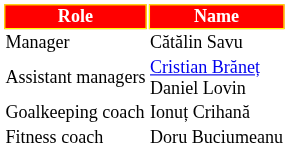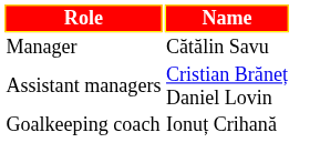 <table class="toccolours">
 <tr>
 <th style="background:#FF0000;color:#FFFFFF;border:1px solid #FFFF00;">Role</th>
 <th style="background:#FF0000;color:#FFFFFF;border:1px solid #FFFF00;">Name</th>
 </tr>
 <tr>
 <td>Manager</td>
 <td> Cătălin Savu</td>
 </tr>
 <tr>
 <td>Assistant managers</td>
 <td> <a href='#'>Cristian Brăneț</a> <br>  Daniel Lovin</td>
 </tr>
 <tr>
 <td>Goalkeeping coach</td>
 <td> Ionuț Crihană</td>
 </tr>
-<tr>
-<td>Fitness coach</td>
-<td> Doru Buciumeanu</td>
-</tr>
 </table>
